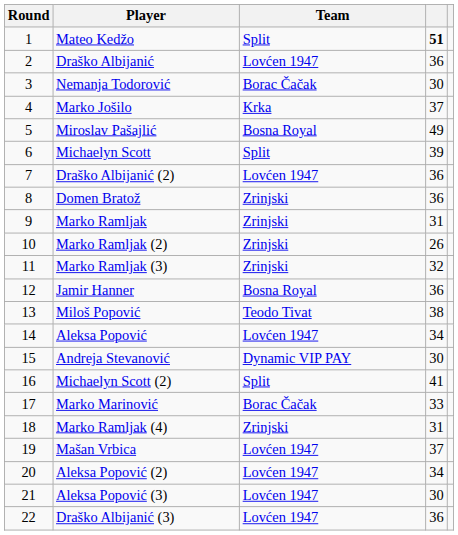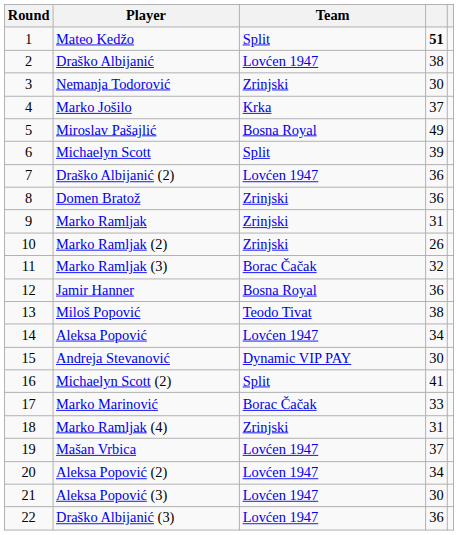 <table class="wikitable sortable" style="text-align: center;">
 <tr>
 <th>Round</th>
 <th style="width:200px;">Player</th>
 <th style="width:200px;">Team</th>
 <th><a href='#'></a></th>
 <th></th>
 </tr>
 <tr>
 <td>1</td>
 <td align="left"> <a href='#'>Mateo Kedžo</a></td>
 <td align="left"> <a href='#'>Split</a></td>
 <td><strong>51</strong></td>
 <td></td>
 </tr>
 <tr>
 <td>2</td>
 <td align="left"> <a href='#'>Draško Albijanić</a></td>
 <td align="left"> <a href='#'>Lovćen 1947</a></td>
-<td>36</td>
+<td>38</td>
 <td></td>
 </tr>
 <tr>
 <td>3</td>
 <td align="left"> <a href='#'>Nemanja Todorović</a></td>
-<td align="left"> <a href='#'>Borac Čačak</a></td>
+<td align="left"> <a href='#'>Zrinjski</a></td>
 <td>30</td>
 <td></td>
 </tr>
 <tr>
 <td>4</td>
 <td align="left"> <a href='#'>Marko Jošilo</a></td>
 <td align="left"> <a href='#'>Krka</a></td>
 <td>37</td>
 <td></td>
 </tr>
 <tr>
 <td>5</td>
 <td align="left"> <a href='#'>Miroslav Pašajlić</a></td>
 <td align="left"> <a href='#'>Bosna Royal</a></td>
 <td>49</td>
 <td></td>
 </tr>
 <tr>
 <td>6</td>
 <td align="left"> <a href='#'>Michaelyn Scott</a></td>
 <td align="left"> <a href='#'>Split</a></td>
 <td>39</td>
 <td></td>
 </tr>
 <tr>
 <td>7</td>
 <td align="left"> <a href='#'>Draško Albijanić</a> (2)</td>
 <td align="left"> <a href='#'>Lovćen 1947</a></td>
 <td>36</td>
 <td></td>
 </tr>
 <tr>
 <td>8</td>
 <td align="left"> <a href='#'>Domen Bratož</a></td>
 <td align="left"> <a href='#'>Zrinjski</a></td>
 <td>36</td>
 <td></td>
 </tr>
 <tr>
 <td>9</td>
 <td align="left"> <a href='#'>Marko Ramljak</a></td>
 <td align="left"> <a href='#'>Zrinjski</a></td>
 <td>31</td>
 <td></td>
 </tr>
 <tr>
 <td>10</td>
 <td align="left"> <a href='#'>Marko Ramljak</a> (2)</td>
 <td align="left"> <a href='#'>Zrinjski</a></td>
 <td>26</td>
 <td></td>
 </tr>
 <tr>
 <td>11</td>
 <td align="left"> <a href='#'>Marko Ramljak</a> (3)</td>
-<td align="left"> <a href='#'>Zrinjski</a></td>
+<td align="left"> <a href='#'>Borac Čačak</a></td>
 <td>32</td>
 <td></td>
 </tr>
 <tr>
 <td>12</td>
 <td align="left"> <a href='#'>Jamir Hanner</a></td>
 <td align="left"> <a href='#'>Bosna Royal</a></td>
 <td>36</td>
 <td></td>
 </tr>
 <tr>
 <td>13</td>
 <td align="left"> <a href='#'>Miloš Popović</a></td>
 <td align="left"> <a href='#'>Teodo Tivat</a></td>
 <td>38</td>
 <td></td>
 </tr>
 <tr>
 <td>14</td>
 <td align="left"> <a href='#'>Aleksa Popović</a></td>
 <td align="left"> <a href='#'>Lovćen 1947</a></td>
 <td>34</td>
 <td></td>
 </tr>
 <tr>
 <td>15</td>
 <td align="left"> <a href='#'>Andreja Stevanović</a></td>
 <td align="left"> <a href='#'>Dynamic VIP PAY</a></td>
 <td>30</td>
 <td></td>
 </tr>
 <tr>
 <td>16</td>
 <td align="left"> <a href='#'>Michaelyn Scott</a> (2)</td>
 <td align="left"> <a href='#'>Split</a></td>
 <td>41</td>
 <td></td>
 </tr>
 <tr>
 <td>17</td>
 <td align="left"> <a href='#'>Marko Marinović</a></td>
 <td align="left"> <a href='#'>Borac Čačak</a></td>
 <td>33</td>
 <td></td>
 </tr>
 <tr>
 <td>18</td>
 <td align="left"> <a href='#'>Marko Ramljak</a> (4)</td>
 <td align="left"> <a href='#'>Zrinjski</a></td>
 <td>31</td>
 <td></td>
 </tr>
 <tr>
 <td>19</td>
 <td align="left"> <a href='#'>Mašan Vrbica</a></td>
 <td align="left"> <a href='#'>Lovćen 1947</a></td>
 <td>37</td>
 <td></td>
 </tr>
 <tr>
 <td>20</td>
 <td align="left"> <a href='#'>Aleksa Popović</a> (2)</td>
 <td align="left"> <a href='#'>Lovćen 1947</a></td>
 <td>34</td>
 <td></td>
 </tr>
 <tr>
 <td>21</td>
 <td align="left"> <a href='#'>Aleksa Popović</a> (3)</td>
 <td align="left"> <a href='#'>Lovćen 1947</a></td>
 <td>30</td>
 <td></td>
 </tr>
 <tr>
 <td>22</td>
 <td align="left"> <a href='#'>Draško Albijanić</a> (3)</td>
 <td align="left"> <a href='#'>Lovćen 1947</a></td>
 <td>36</td>
 <td></td>
 </tr>
 </table>
